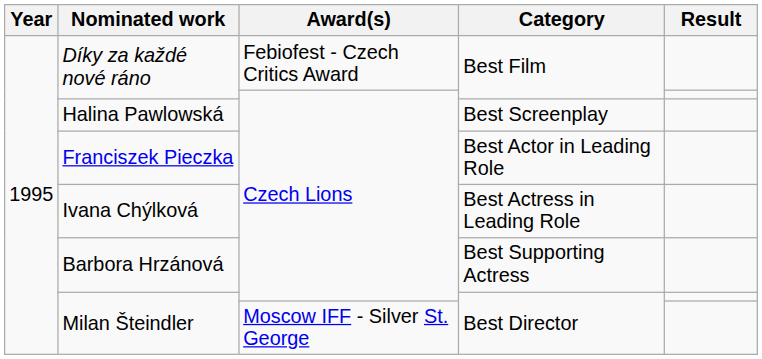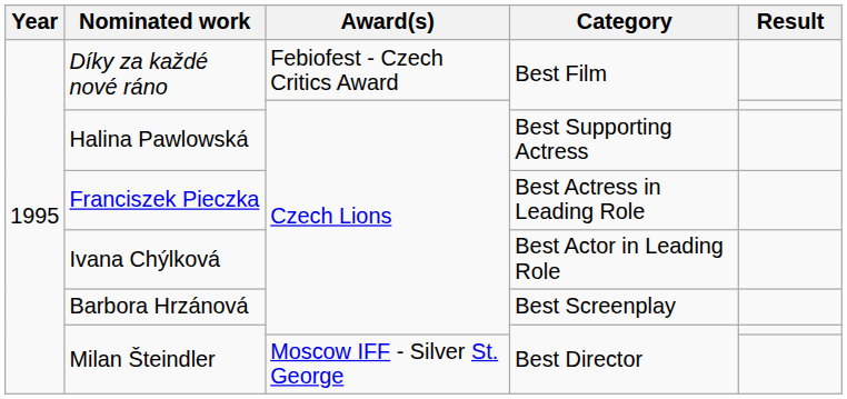 <table class="wikitable">
 <tr>
 <th width="1">Year</th>
 <th width="147">Nominated work</th>
 <th width="186">Award(s)</th>
 <th width="171">Category</th>
 <th width="70">Result</th>
 </tr>
 <tr>
 <td rowspan="8">1995</td>
 <td rowspan="2"><em>Díky za každé nové ráno</em></td>
 <td>Febiofest - Czech Critics Award</td>
 <td rowspan="2">Best Film</td>
 <td></td>
 </tr>
 <tr>
 <td rowspan="6"><a href='#'>Czech Lions</a></td>
 <td></td>
 </tr>
 <tr>
 <td>Halina Pawlowská</td>
-<td>Best Screenplay</td>
+<td>Best Supporting Actress</td>
 <td></td>
 </tr>
 <tr>
 <td><a href='#'>Franciszek Pieczka</a></td>
+<td>Best Actress in Leading Role</td>
+<td></td>
+</tr>
+<tr>
+<td>Ivana Chýlková</td>
 <td>Best Actor in Leading Role</td>
 <td></td>
 </tr>
 <tr>
-<td>Ivana Chýlková</td>
-<td>Best Actress in Leading Role</td>
-<td></td>
-</tr>
-<tr>
 <td>Barbora Hrzánová</td>
-<td>Best Supporting Actress</td>
+<td>Best Screenplay</td>
 <td></td>
 </tr>
 <tr>
 <td rowspan="2">Milan Šteindler</td>
 <td rowspan="2">Best Director</td>
 <td></td>
 </tr>
 <tr>
 <td><a href='#'>Moscow IFF</a> - Silver <a href='#'>St. George</a></td>
 <td></td>
 </tr>
 </table>
